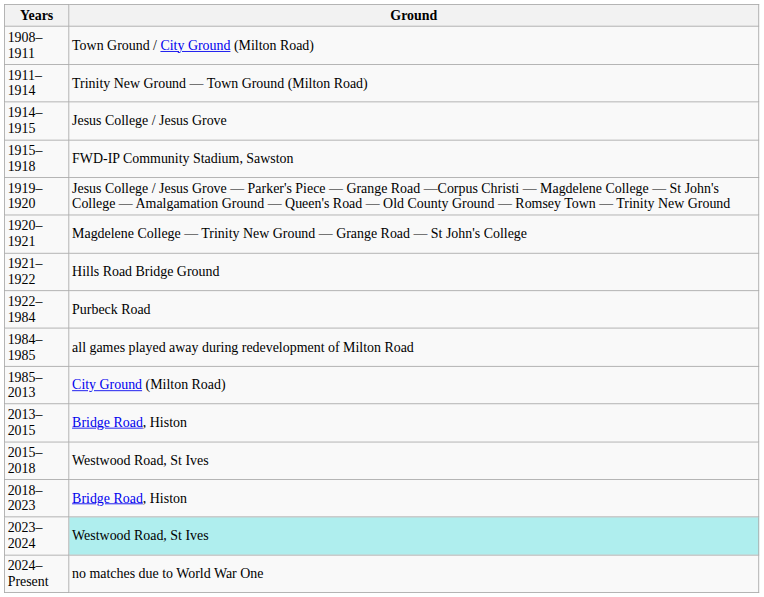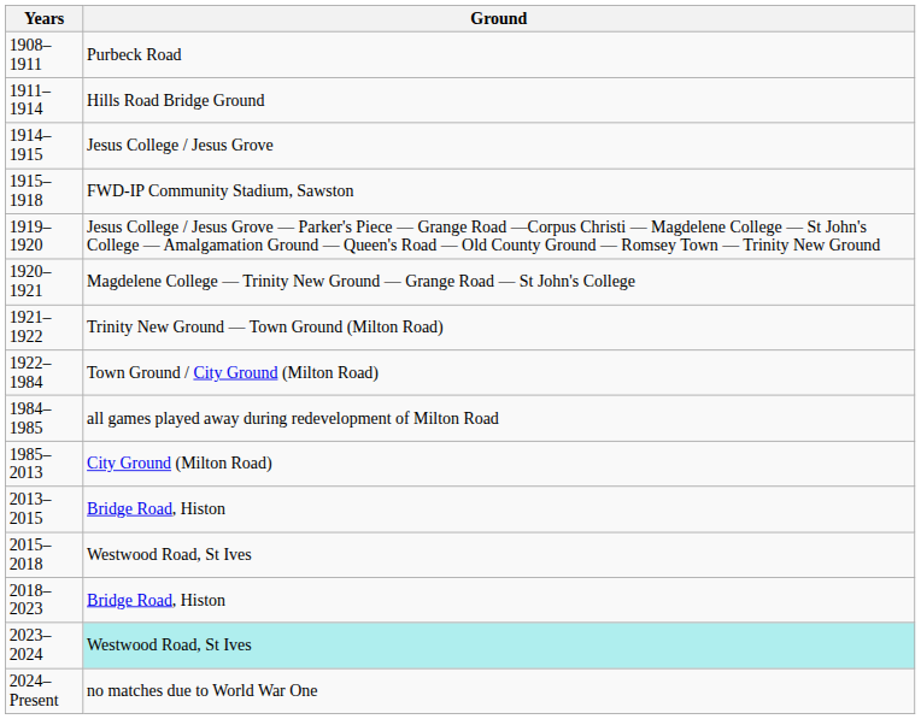 <table class="wikitable">
 <tr>
 <th text-align:center>Years</th>
 <th text-align:center>Ground</th>
 </tr>
 <tr>
 <td>1908–1911</td>
-<td>Town Ground / <a href='#'>City Ground</a> (Milton Road)</td>
+<td>Purbeck Road</td>
 </tr>
 <tr>
 <td>1911–1914</td>
-<td>Trinity New Ground — Town Ground (Milton Road)</td>
+<td>Hills Road Bridge Ground</td>
 </tr>
 <tr>
 <td>1914–1915</td>
 <td>Jesus College / Jesus Grove</td>
 </tr>
 <tr>
 <td>1915–1918</td>
 <td>FWD-IP Community Stadium, Sawston</td>
 </tr>
 <tr>
 <td>1919–1920</td>
 <td>Jesus College / Jesus Grove — Parker's Piece — Grange Road —Corpus Christi — Magdelene College — St John's College — Amalgamation Ground —  Queen's Road — Old County Ground — Romsey Town — Trinity New Ground</td>
 </tr>
 <tr>
 <td>1920–1921</td>
 <td>Magdelene College — Trinity New Ground — Grange Road — St John's College</td>
 </tr>
 <tr>
 <td>1921–1922</td>
-<td>Hills Road Bridge Ground</td>
+<td>Trinity New Ground — Town Ground (Milton Road)</td>
 </tr>
 <tr>
 <td>1922–1984</td>
-<td>Purbeck Road</td>
+<td>Town Ground / <a href='#'>City Ground</a> (Milton Road)</td>
 </tr>
 <tr>
 <td>1984–1985</td>
 <td>all games played away during redevelopment of Milton Road</td>
 </tr>
 <tr>
 <td>1985–2013</td>
 <td><a href='#'>City Ground</a> (Milton Road)</td>
 </tr>
 <tr>
 <td>2013–2015</td>
 <td><a href='#'>Bridge Road</a>, Histon</td>
 </tr>
 <tr>
 <td>2015–2018</td>
 <td>Westwood Road, St Ives</td>
 </tr>
 <tr>
 <td>2018–2023</td>
 <td><a href='#'>Bridge Road</a>, Histon</td>
 </tr>
 <tr>
 <td>2023–2024</td>
 <td style="background: paleturquoise;">Westwood Road, St Ives</td>
 </tr>
 <tr>
 <td>2024–Present</td>
 <td>no matches due to World War One</td>
 </tr>
 </table>
